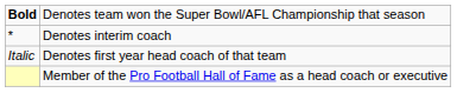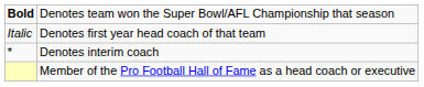 <table class="wikitable">
 <tr>
 <td><strong>Bold</strong></td>
 <td>Denotes team won the Super Bowl/AFL Championship that season</td>
 </tr>
 <tr>
+<td><em>Italic</em></td>
+<td>Denotes first year head coach of that team</td>
+</tr>
+<tr>
 <td>*</td>
 <td>Denotes interim coach</td>
-</tr>
-<tr>
-<td><em>Italic</em></td>
-<td>Denotes first year head coach of that team</td>
 </tr>
 <tr>
 <th scope="row" style="text-align:center; background:#ffb;"></th>
 <td>Member of the <a href='#'>Pro Football Hall of Fame</a> as a head coach or executive</td>
 </tr>
 </table>
